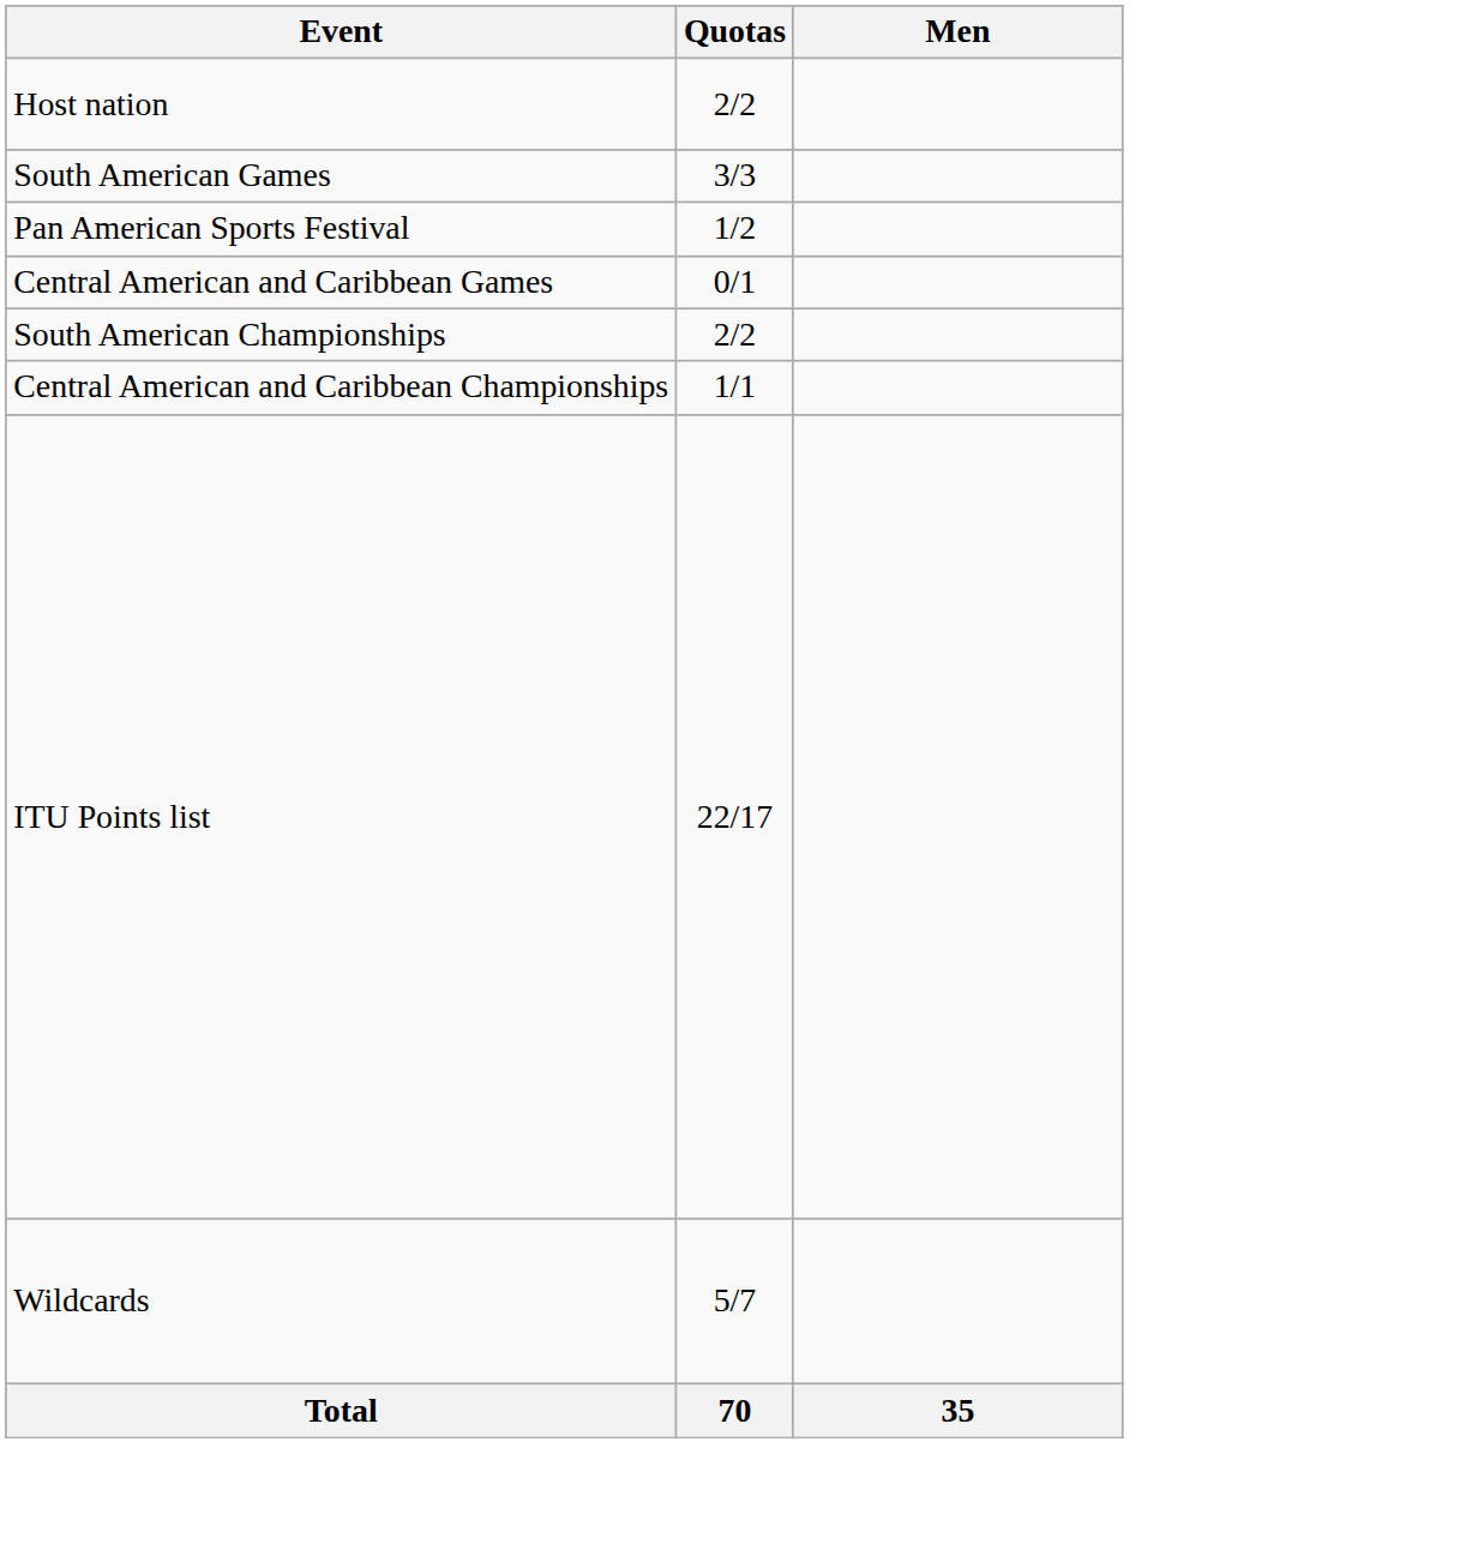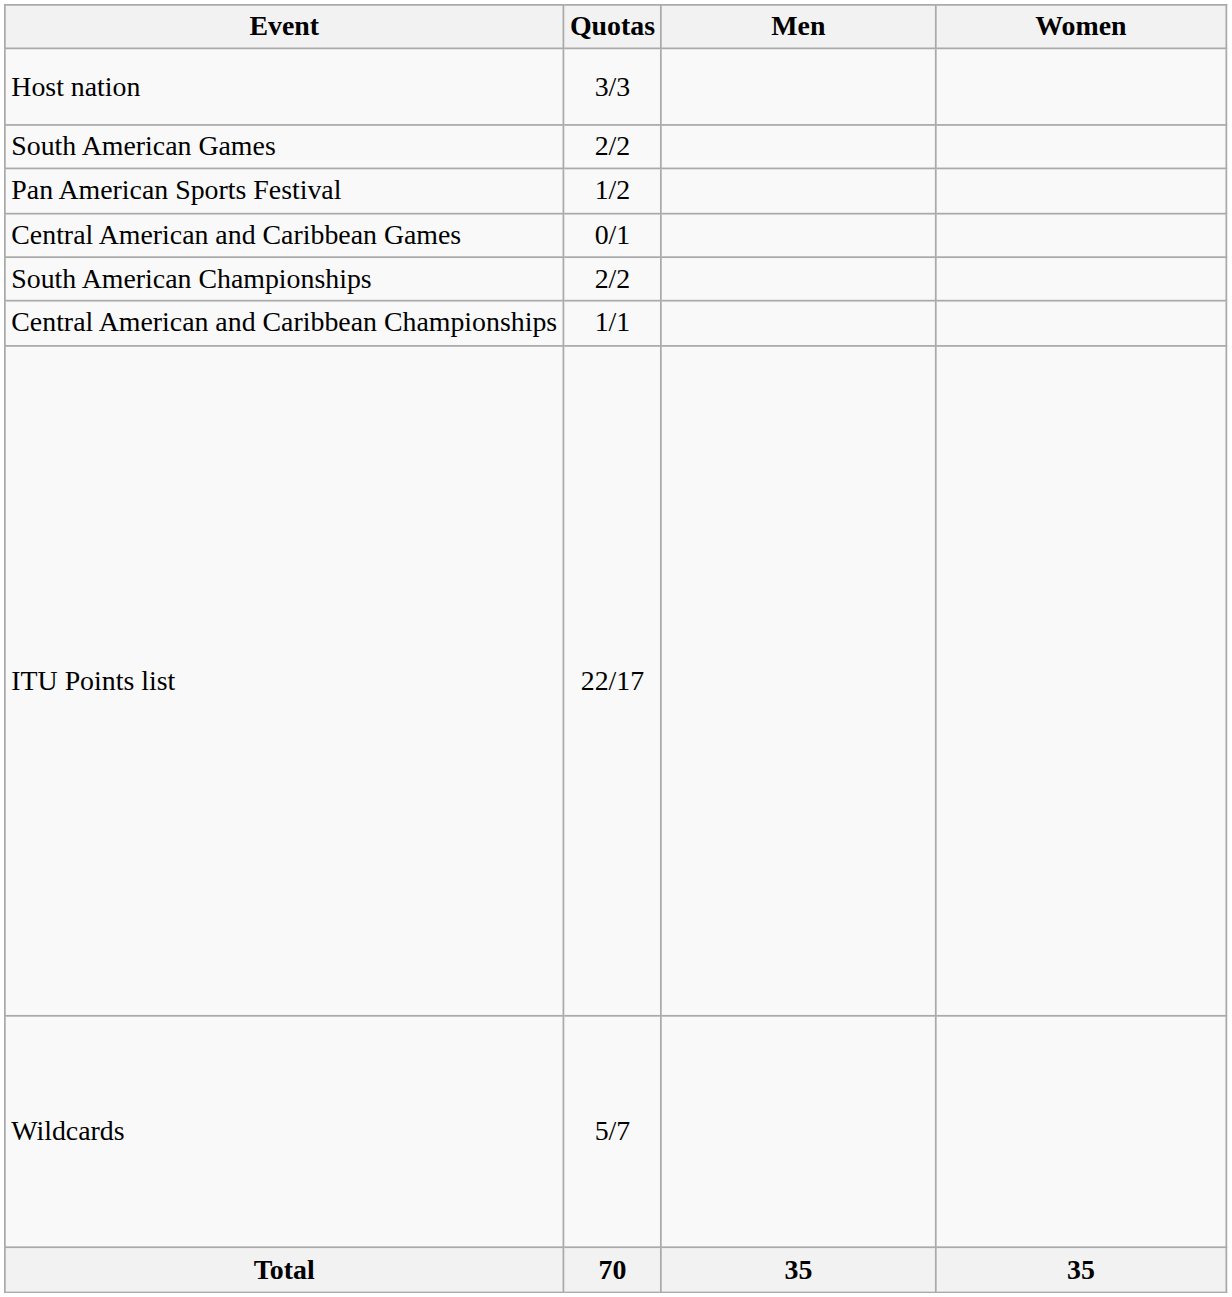 <table class="wikitable">
 <tr>
 <th>Event</th>
 <th>Quotas</th>
 <th width=150>Men</th>
+<th width=160>Women</th>
 </tr>
 <tr>
 <td>Host nation</td>
-<td align=center>2/2</td>
+<td align=center>3/3</td>
+<td><br><br></td>
 <td><br><br></td>
 </tr>
 <tr>
 <td>South American Games</td>
-<td align=center>3/3</td>
+<td align=center>2/2</td>
+<td><br></td>
 <td><br></td>
 </tr>
 <tr>
 <td>Pan American Sports Festival</td>
 <td align=center>1/2</td>
 <td><s></s><br></td>
+<td><br></td>
 </tr>
 <tr>
 <td>Central American and Caribbean Games</td>
 <td align=center>0/1</td>
+<td><br></td>
 <td><br></td>
 </tr>
 <tr>
 <td>South American Championships</td>
 <td align=center>2/2</td>
 <td><s></s></td>
+<td></td>
 </tr>
 <tr>
 <td>Central American and Caribbean Championships</td>
 <td align=center>1/1</td>
+<td></td>
 <td></td>
 </tr>
 <tr>
 <td>ITU Points list</td>
 <td align=center>22/17</td>
 <td><br><br><br><br><br><br><br><br><br><br><br><br><br><br><br><br><br><br><br><br><br></td>
+<td><br><br><br><br><br><br><br><br><br><br><br><br><br><s></s><br><br><br><s></s><br><br><s><br></s></td>
 </tr>
 <tr>
 <td>Wildcards</td>
 <td align=center>5/7</td>
 <td><br><br><br><br></td>
+<td><br><br><br><br><br><br><br></td>
 </tr>
 <tr>
 <th>Total</th>
 <th align="center">70</th>
 <th align="center">35</th>
+<th align="center">35</th>
 </tr>
 </table>
